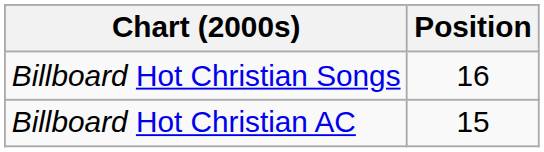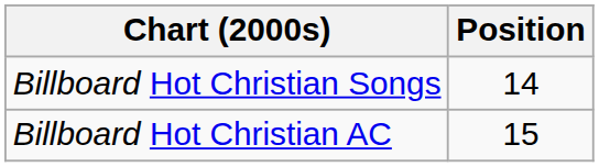 <table class="wikitable">
 <tr>
 <th>Chart (2000s)</th>
 <th>Position</th>
 </tr>
 <tr>
 <td><em>Billboard</em> <a href='#'>Hot Christian Songs</a></td>
-<td align="center">16</td>
+<td align="center">14</td>
 </tr>
 <tr>
 <td><em>Billboard</em> <a href='#'>Hot Christian AC</a></td>
 <td align="center">15</td>
 </tr>
 </table>
